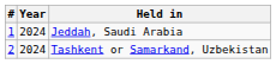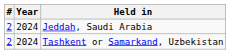 <table class="wikitable">
 <tr>
 <th>#</th>
 <th>Year</th>
 <th>Held in</th>
 </tr>
 <tr>
-<td><a href='#'>1</a></td>
+<td><a href='#'>2</a></td>
 <td>2024</td>
 <td><a href='#'>Jeddah</a>, Saudi Arabia</td>
 </tr>
 <tr>
 <td><a href='#'>2</a></td>
 <td>2024</td>
 <td><a href='#'>Tashkent</a> or <a href='#'>Samarkand</a>, Uzbekistan</td>
 </tr>
 </table>
